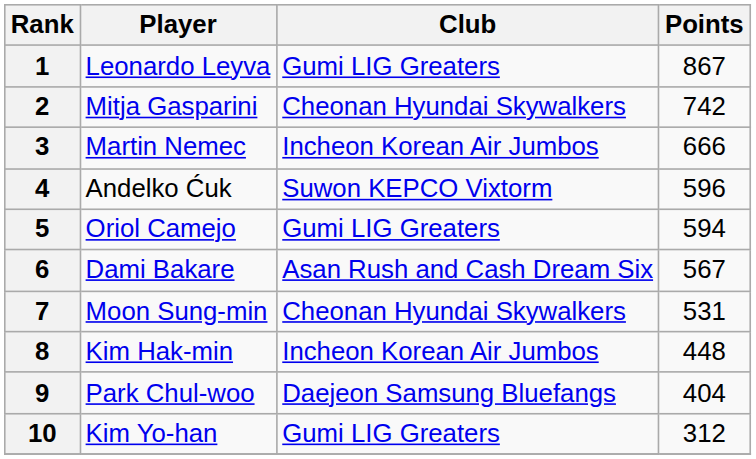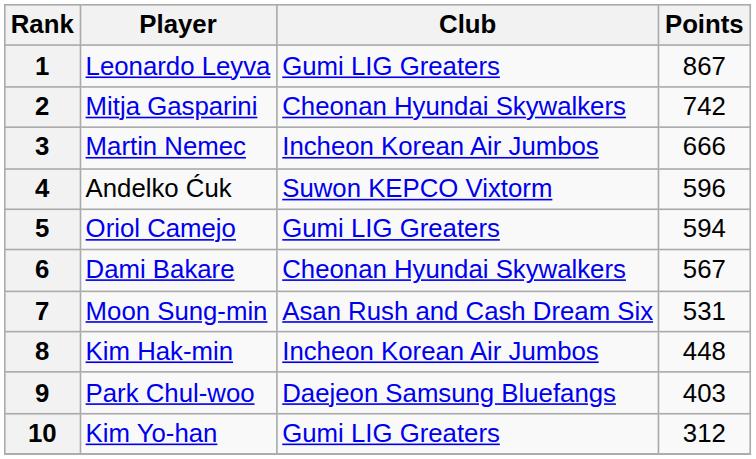 <table class=wikitable>
 <tr>
 <th>Rank</th>
 <th>Player</th>
 <th>Club</th>
 <th>Points</th>
 </tr>
 <tr>
 <th>1</th>
 <td> <a href='#'>Leonardo Leyva</a></td>
 <td><a href='#'>Gumi LIG Greaters</a></td>
 <td align=center>867</td>
 </tr>
 <tr>
 <th>2</th>
 <td> <a href='#'>Mitja Gasparini</a></td>
 <td><a href='#'>Cheonan Hyundai Skywalkers</a></td>
 <td align=center>742</td>
 </tr>
 <tr>
 <th>3</th>
 <td> <a href='#'>Martin Nemec</a></td>
 <td><a href='#'>Incheon Korean Air Jumbos</a></td>
 <td align=center>666</td>
 </tr>
 <tr>
 <th>4</th>
 <td> Andelko Ćuk</td>
 <td><a href='#'>Suwon KEPCO Vixtorm</a></td>
 <td align=center>596</td>
 </tr>
 <tr>
 <th>5</th>
 <td> <a href='#'>Oriol Camejo</a></td>
 <td><a href='#'>Gumi LIG Greaters</a></td>
 <td align=center>594</td>
 </tr>
 <tr>
 <th>6</th>
 <td> <a href='#'>Dami Bakare</a></td>
-<td><a href='#'>Asan Rush and Cash Dream Six</a></td>
+<td><a href='#'>Cheonan Hyundai Skywalkers</a></td>
 <td align=center>567</td>
 </tr>
 <tr>
 <th>7</th>
 <td> <a href='#'>Moon Sung-min</a></td>
-<td><a href='#'>Cheonan Hyundai Skywalkers</a></td>
+<td><a href='#'>Asan Rush and Cash Dream Six</a></td>
 <td align=center>531</td>
 </tr>
 <tr>
 <th>8</th>
 <td> <a href='#'>Kim Hak-min</a></td>
 <td><a href='#'>Incheon Korean Air Jumbos</a></td>
 <td align=center>448</td>
 </tr>
 <tr>
 <th>9</th>
 <td> <a href='#'>Park Chul-woo</a></td>
 <td><a href='#'>Daejeon Samsung Bluefangs</a></td>
-<td align=center>404</td>
+<td align=center>403</td>
 </tr>
 <tr>
 <th>10</th>
 <td> <a href='#'>Kim Yo-han</a></td>
 <td><a href='#'>Gumi LIG Greaters</a></td>
 <td align=center>312</td>
 </tr>
 <tr>
 </tr>
 </table>
